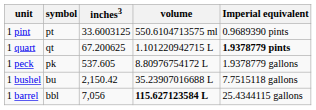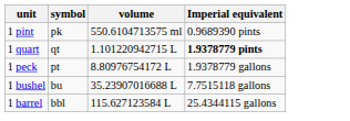 <table class="wikitable sortable">
 <tr>
 <th>unit</th>
 <th>symbol</th>
-<th>inches<sup>3</sup><br></th>
 <th>volume </th>
 <th>Imperial equivalent</th>
 </tr>
 <tr>
 <td>1 <a href='#'>pint</a></td>
-<td>pt</td>
-<td>33.6003125</td>
+<td>pk</td>
 <td>550.6104713575 ml</td>
 <td>0.9689390 pints</td>
 </tr>
 <tr>
 <td>1 <a href='#'>quart</a></td>
 <td>qt</td>
-<td>67.200625</td>
 <td>1.101220942715 L</td>
 <td><strong>1.9378779 pints</strong></td>
 </tr>
 <tr>
 <td>1 <a href='#'>peck</a></td>
-<td>pk</td>
-<td>537.605</td>
+<td>pt</td>
 <td>8.80976754172 L</td>
 <td>1.9378779 gallons</td>
 </tr>
 <tr>
 <td>1 <a href='#'>bushel</a></td>
 <td>bu</td>
-<td>2,150.42</td>
 <td>35.23907016688 L</td>
 <td>7.7515118 gallons</td>
 </tr>
 <tr>
 <td>1 <a href='#'>barrel</a></td>
 <td>bbl</td>
-<td>7,056</td>
-<td><strong>115.627123584 L</strong></td>
+<td>115.627123584 L</td>
 <td>25.4344115 gallons</td>
 </tr>
 </table>
